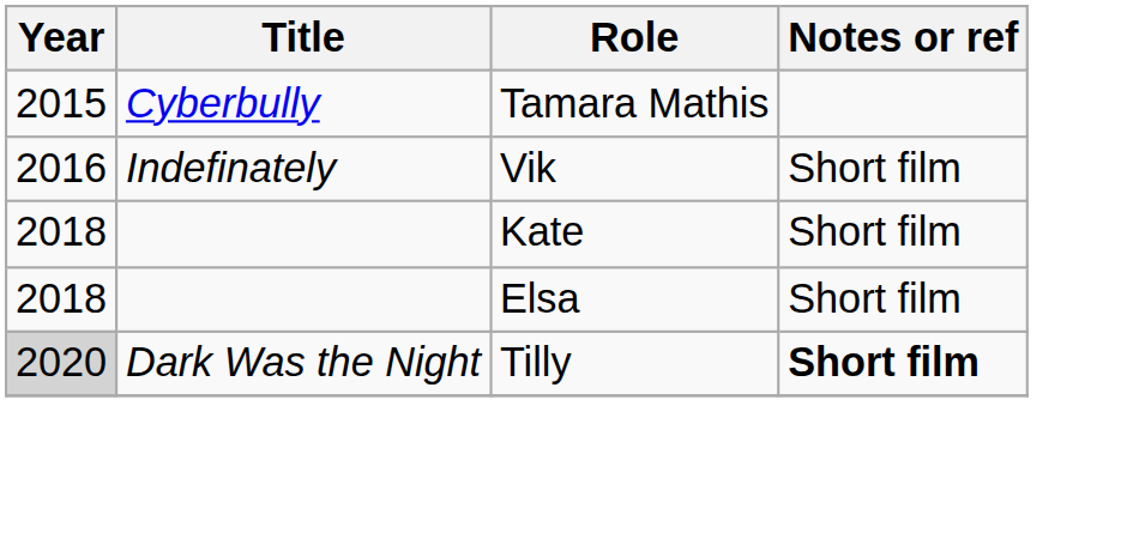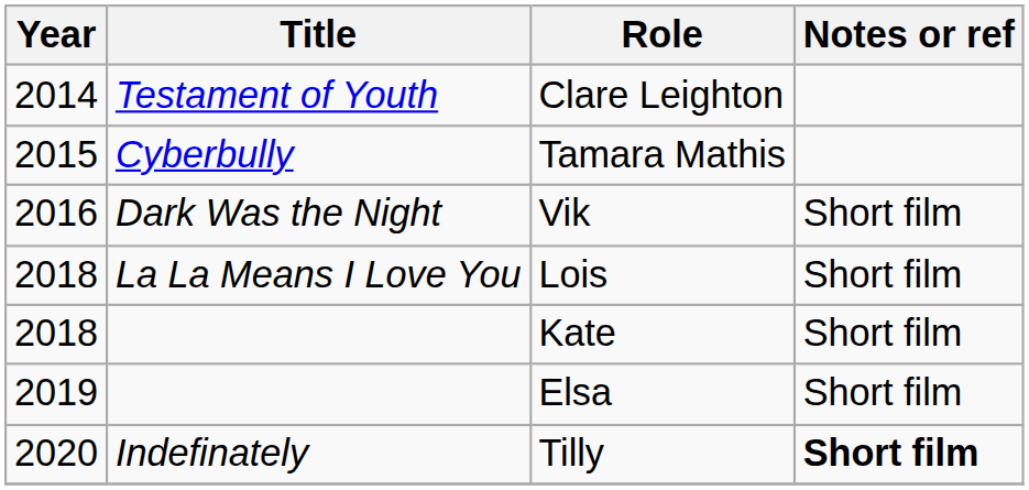 <table class="wikitable sortable">
 <tr>
 <th>Year</th>
 <th>Title</th>
 <th>Role</th>
 <th>Notes or ref</th>
+</tr>
+<tr>
+<td>2014</td>
+<td><em><a href='#'>Testament of Youth</a></em></td>
+<td>Clare Leighton</td>
+<td></td>
 </tr>
 <tr>
 <td>2015</td>
 <td><em><a href='#'>Cyberbully</a></em></td>
 <td>Tamara Mathis</td>
 <td></td>
 </tr>
 <tr>
 <td>2016</td>
-<td><em>Indefinately</em></td>
+<td><em>Dark Was the Night</em></td>
 <td>Vik</td>
 <td>Short film </td>
+</tr>
+<tr>
+<td>2018</td>
+<td><em>La La Means I Love You</em></td>
+<td>Lois</td>
+<td>Short film</td>
 </tr>
 <tr>
 <td>2018</td>
 <td><em></em></td>
 <td>Kate</td>
 <td>Short film</td>
 </tr>
 <tr>
-<td>2018</td>
+<td>2019</td>
 <td><em></em></td>
 <td>Elsa</td>
 <td>Short film</td>
 </tr>
 <tr>
-<td style="background: lightgrey;">2020</td>
-<td><em>Dark Was the Night</em></td>
+<td>2020</td>
+<td><em>Indefinately</em></td>
 <td>Tilly</td>
 <td><strong>Short film</strong></td>
 </tr>
 <tr>
 </tr>
 </table>
